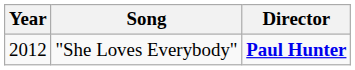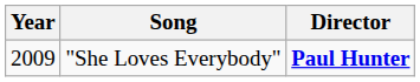 <table class="wikitable">
 <tr>
 <th>Year</th>
 <th>Song</th>
 <th>Director</th>
 </tr>
 <tr>
-<td>2012</td>
+<td>2009</td>
 <td>"She Loves Everybody"</td>
 <td><strong><a href='#'>Paul Hunter</a></strong></td>
 </tr>
 </table>
